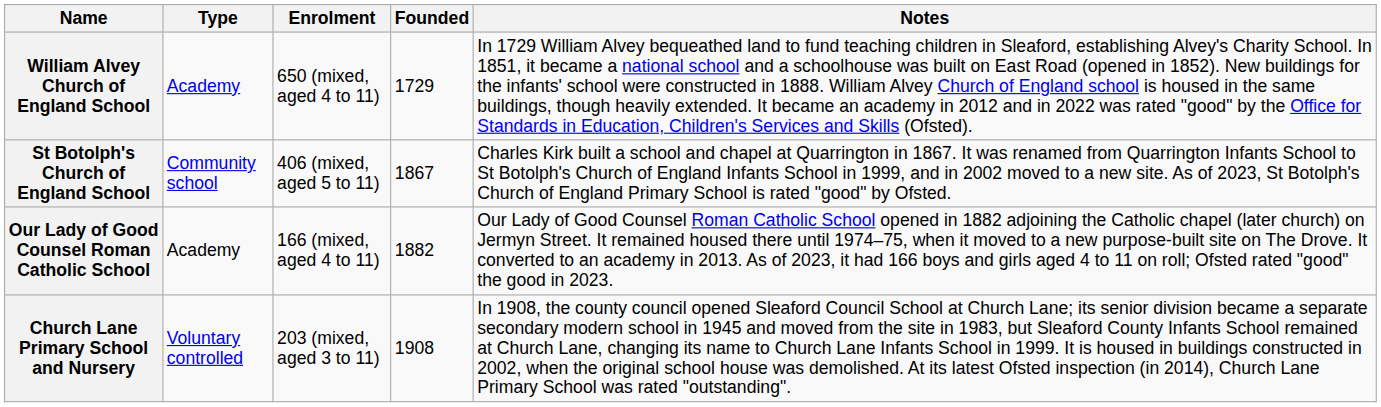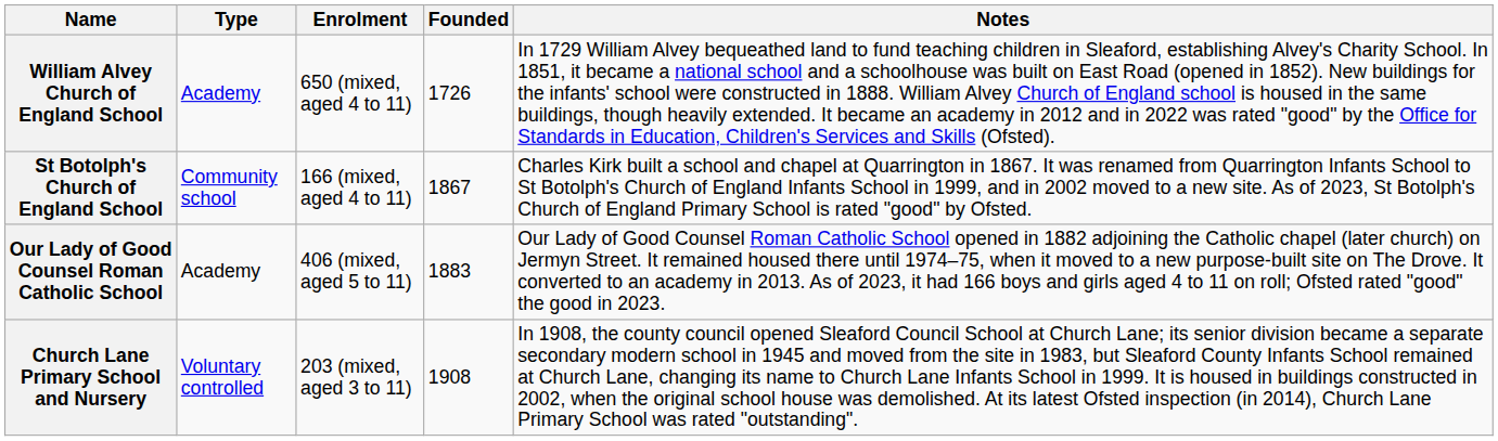 <table class="wikitable">
 <tr>
 <th>Name</th>
 <th>Type</th>
 <th>Enrolment</th>
 <th>Founded</th>
 <th>Notes</th>
 </tr>
 <tr>
 <th>William Alvey Church of England School</th>
 <td><a href='#'>Academy</a></td>
 <td>650 (mixed, aged 4 to 11)</td>
-<td>1729</td>
+<td>1726</td>
 <td>In 1729 William Alvey bequeathed land to fund teaching children in Sleaford, establishing Alvey's Charity School. In 1851, it became a <a href='#'>national school</a> and a schoolhouse was built on East Road (opened in 1852). New buildings for the infants' school were constructed in 1888. William Alvey <a href='#'>Church of England school</a> is housed in the same buildings, though heavily extended. It became an academy in 2012 and in 2022 was rated "good" by the <a href='#'>Office for Standards in Education, Children's Services and Skills</a> (Ofsted).</td>
 </tr>
 <tr>
 <th>St Botolph's Church of England School</th>
 <td><a href='#'>Community school</a></td>
-<td>406 (mixed, aged 5 to 11)</td>
+<td>166 (mixed, aged 4 to 11)</td>
 <td>1867</td>
 <td>Charles Kirk built a school and chapel at Quarrington in 1867. It was renamed from Quarrington Infants School to St Botolph's Church of England Infants School in 1999, and in 2002 moved to a new site. As of 2023, St Botolph's Church of England Primary School is rated "good" by Ofsted.</td>
 </tr>
 <tr>
 <th>Our Lady of Good Counsel Roman Catholic School</th>
 <td>Academy</td>
-<td>166 (mixed, aged 4 to 11)</td>
-<td>1882</td>
+<td>406 (mixed, aged 5 to 11)</td>
+<td>1883</td>
 <td>Our Lady of Good Counsel <a href='#'>Roman Catholic School</a> opened in 1882 adjoining the Catholic chapel (later church) on Jermyn Street. It remained housed there until 1974–75, when it moved to a new purpose-built site on The Drove. It converted to an academy in 2013. As of 2023, it had 166 boys and girls aged 4 to 11 on roll; Ofsted rated "good" the good in 2023.</td>
 </tr>
 <tr>
 <th>Church Lane Primary School and Nursery</th>
 <td><a href='#'>Voluntary controlled</a></td>
 <td>203 (mixed, aged 3 to 11)</td>
 <td>1908</td>
 <td>In 1908, the county council opened Sleaford Council School at Church Lane; its senior division became a separate secondary modern school in 1945 and moved from the site in 1983, but Sleaford County Infants School remained at Church Lane, changing its name to Church Lane Infants School in 1999. It is housed in buildings constructed in 2002, when the original school house was demolished. At its latest Ofsted inspection (in 2014), Church Lane Primary School was rated "outstanding".</td>
 </tr>
 </table>
